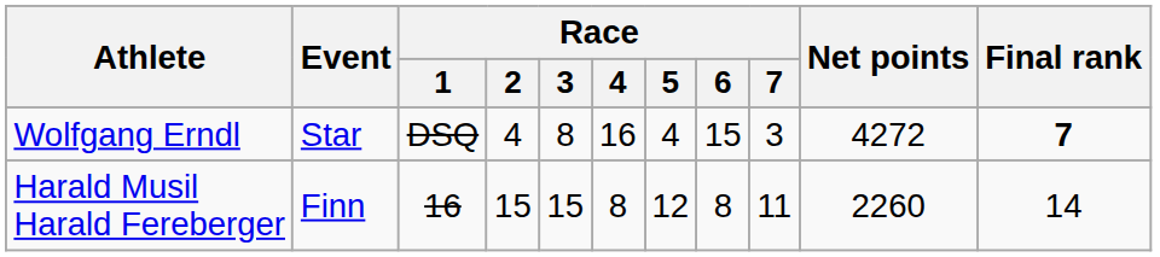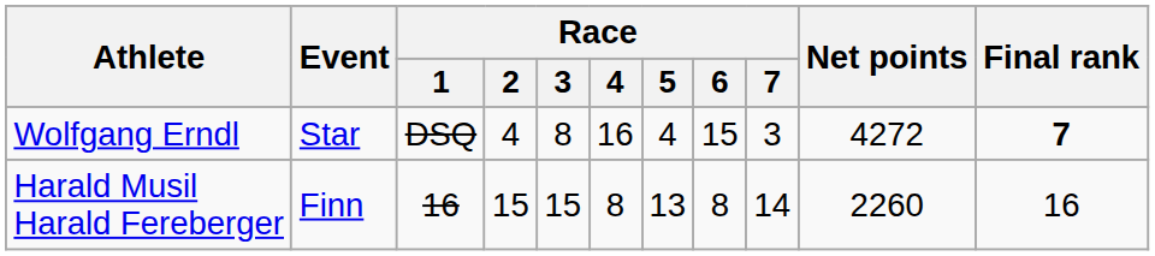 <table class="wikitable" style="font-size:90%">
 <tr>
 <th rowspan="2">Athlete</th>
 <th rowspan="2">Event</th>
 <th colspan=7>Race</th>
 <th rowspan=2>Net points</th>
 <th rowspan=2>Final rank</th>
 </tr>
 <tr style="font-size:95%">
 <th>1</th>
 <th>2</th>
 <th>3</th>
 <th>4</th>
 <th>5</th>
 <th>6</th>
 <th>7</th>
 </tr>
 <tr align=center>
 <td align=left><a href='#'>Wolfgang Erndl</a></td>
 <td align=left><a href='#'>Star</a></td>
 <td><s>DSQ</s></td>
 <td>4</td>
 <td>8</td>
 <td>16</td>
 <td>4</td>
 <td>15</td>
 <td>3</td>
 <td>4272</td>
 <td><strong>7</strong></td>
 </tr>
 <tr align=center>
 <td align=left><a href='#'>Harald Musil</a><br><a href='#'>Harald Fereberger</a></td>
 <td align=left><a href='#'>Finn</a></td>
 <td><s>16</s></td>
 <td>15</td>
 <td>15</td>
 <td>8</td>
-<td>12</td>
+<td>13</td>
 <td>8</td>
-<td>11</td>
+<td>14</td>
 <td>2260</td>
-<td>14</td>
+<td>16</td>
 </tr>
 </table>
